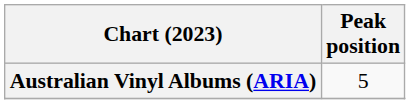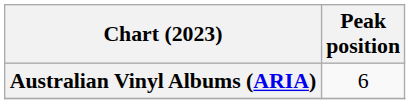 <table class="wikitable sortable plainrowheaders" style="text-align:center">
 <tr>
 <th scope="col">Chart (2023)</th>
 <th scope="col">Peak<br>position</th>
 </tr>
 <tr>
 <th scope="row">Australian Vinyl Albums (<a href='#'>ARIA</a>)</th>
-<td>5</td>
+<td>6</td>
 </tr>
 <tr>
 </tr>
 <tr>
 </tr>
 <tr>
 </tr>
 </table>
